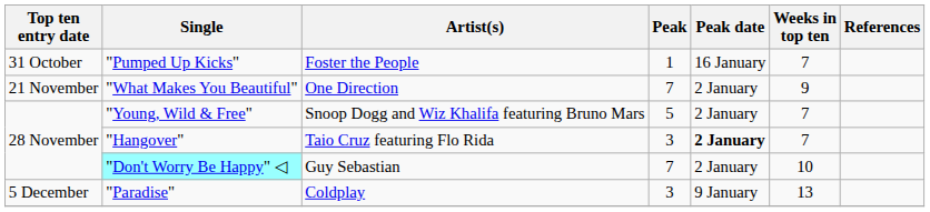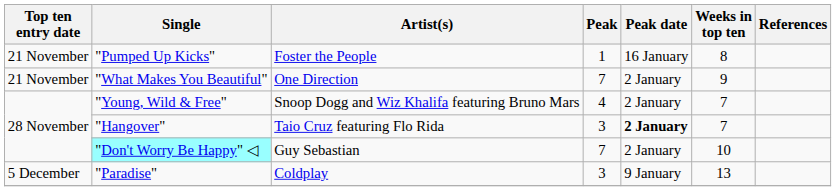 <table class="wikitable sortable">
 <tr>
 <th>Top ten<br>entry date</th>
 <th>Single</th>
 <th>Artist(s)</th>
 <th data-sort-type="number">Peak</th>
 <th>Peak date</th>
 <th data-sort-type="number">Weeks in<br>top ten</th>
 <th>References</th>
 </tr>
 <tr>
-<td>31 October</td>
+<td>21 November</td>
 <td>"<a href='#'>Pumped Up Kicks</a>"</td>
 <td><a href='#'>Foster the People</a></td>
 <td style="text-align:center;">1</td>
 <td>16 January</td>
-<td style="text-align:center;">7</td>
+<td style="text-align:center;">8</td>
 <td style="text-align:center;"></td>
 </tr>
 <tr>
 <td>21 November</td>
 <td>"<a href='#'>What Makes You Beautiful</a>"</td>
 <td><a href='#'>One Direction</a></td>
 <td style="text-align:center;">7</td>
 <td>2 January</td>
 <td style="text-align:center;">9</td>
 <td style="text-align:center;"></td>
 </tr>
 <tr>
 <td rowspan=3>28 November</td>
 <td>"<a href='#'>Young, Wild & Free</a>"</td>
 <td>Snoop Dogg and <a href='#'>Wiz Khalifa</a> featuring Bruno Mars</td>
-<td style="text-align:center;">5</td>
+<td style="text-align:center;">4</td>
 <td>2 January</td>
 <td style="text-align:center;">7</td>
 <td style="text-align:center;"></td>
 </tr>
 <tr>
 <td>"<a href='#'>Hangover</a>"</td>
 <td><a href='#'>Taio Cruz</a> featuring Flo Rida</td>
 <td style="text-align:center;">3</td>
 <td><strong>2 January</strong></td>
 <td style="text-align:center;">7</td>
 <td style="text-align:center;"></td>
 </tr>
 <tr>
 <td style="background:#9ff;">"<a href='#'>Don't Worry Be Happy</a>" ◁</td>
 <td>Guy Sebastian</td>
 <td style="text-align:center;">7</td>
 <td>2 January</td>
 <td style="text-align:center;">10</td>
 <td style="text-align:center;"></td>
 </tr>
 <tr>
 <td>5 December</td>
 <td>"<a href='#'>Paradise</a>"</td>
 <td><a href='#'>Coldplay</a></td>
 <td style="text-align:center;">3</td>
 <td>9 January</td>
 <td style="text-align:center;">13</td>
 <td style="text-align:center;"></td>
 </tr>
 <tr>
 </tr>
 </table>
